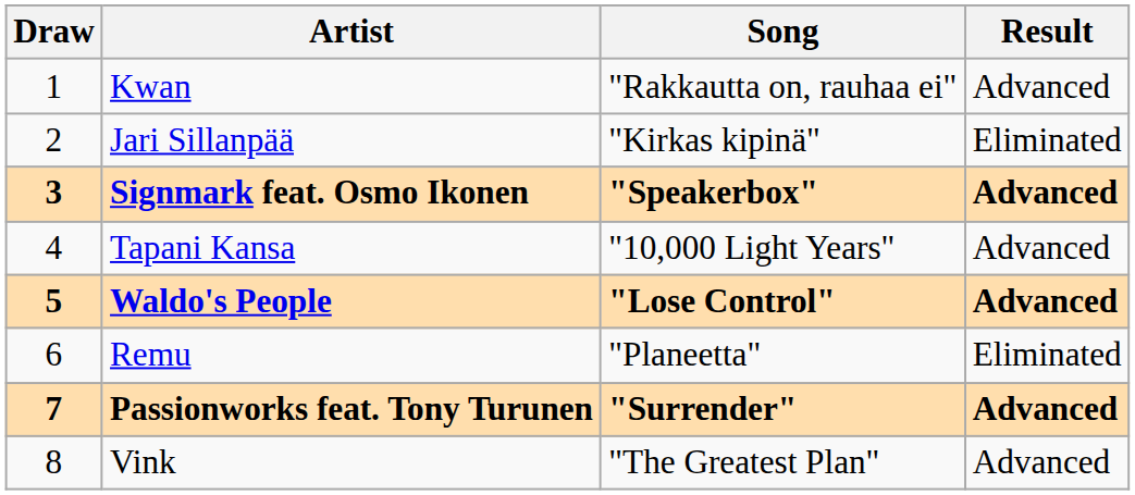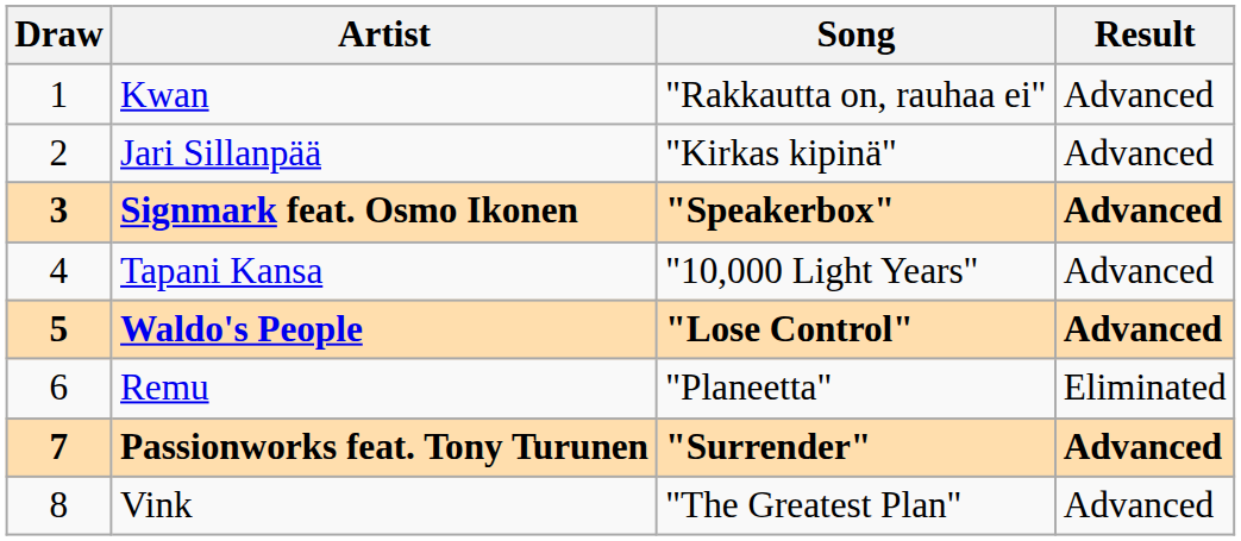 <table class="sortable wikitable" style="margin: 1em auto 1em auto; text-align:center">
 <tr>
 <th>Draw</th>
 <th>Artist</th>
 <th>Song</th>
 <th>Result</th>
 </tr>
 <tr>
 <td>1</td>
 <td align="left"><a href='#'>Kwan</a></td>
 <td align="left">"Rakkautta on, rauhaa ei"</td>
 <td align="left">Advanced</td>
 </tr>
 <tr>
 <td>2</td>
 <td align="left"><a href='#'>Jari Sillanpää</a></td>
 <td align="left">"Kirkas kipinä"</td>
-<td align="left">Eliminated</td>
+<td align="left">Advanced</td>
 </tr>
 <tr style="font-weight:bold; background:navajowhite;">
 <td>3</td>
 <td align="left"><a href='#'>Signmark</a> feat. Osmo Ikonen</td>
 <td align="left">"Speakerbox"</td>
 <td align="left">Advanced</td>
 </tr>
 <tr>
 <td>4</td>
 <td align="left"><a href='#'>Tapani Kansa</a></td>
 <td align="left">"10,000 Light Years"</td>
 <td align="left">Advanced</td>
 </tr>
 <tr style="font-weight:bold; background:navajowhite;">
 <td>5</td>
 <td align="left"><a href='#'>Waldo's People</a></td>
 <td align="left">"Lose Control"</td>
 <td align="left">Advanced</td>
 </tr>
 <tr>
 <td>6</td>
 <td align="left"><a href='#'>Remu</a></td>
 <td align="left">"Planeetta"</td>
 <td align="left">Eliminated</td>
 </tr>
 <tr style="font-weight:bold; background:navajowhite;">
 <td>7</td>
 <td align="left">Passionworks feat. Tony Turunen</td>
 <td align="left">"Surrender"</td>
 <td align="left">Advanced</td>
 </tr>
 <tr>
 <td>8</td>
 <td align="left">Vink</td>
 <td align="left">"The Greatest Plan"</td>
 <td align="left">Advanced</td>
 </tr>
 </table>
